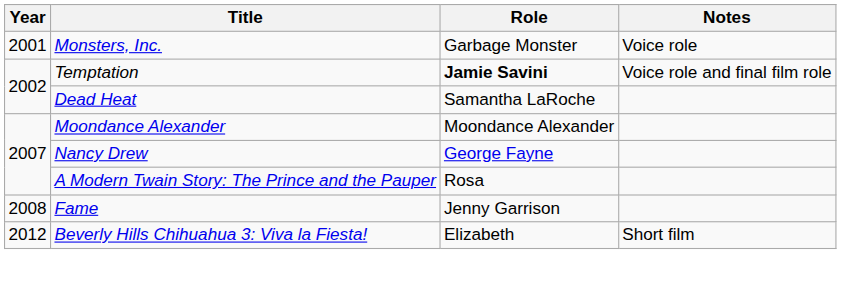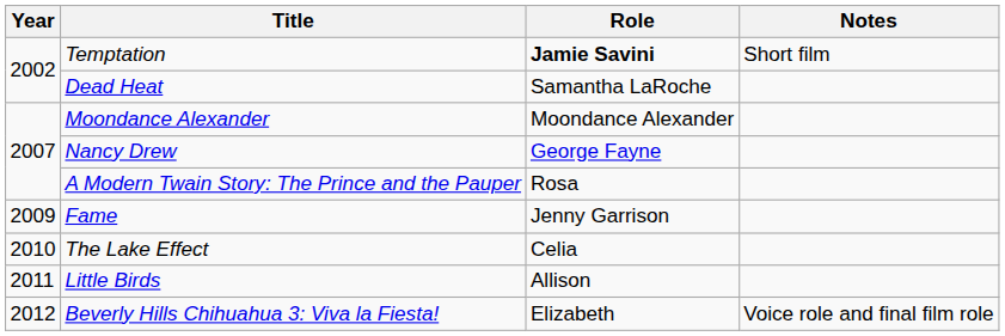 <table class="wikitable sortable">
 <tr>
 <th>Year</th>
 <th>Title</th>
 <th>Role</th>
 <th class="unsortable">Notes</th>
 </tr>
 <tr>
-<td>2001</td>
-<td><em><a href='#'>Monsters, Inc.</a></em></td>
-<td>Garbage Monster</td>
-<td>Voice role</td>
-</tr>
-<tr>
 <td rowspan=2>2002</td>
 <td><em>Temptation</em></td>
 <td><strong>Jamie Savini</strong></td>
-<td>Voice role and final film role</td>
+<td>Short film</td>
 </tr>
 <tr>
 <td><em><a href='#'>Dead Heat</a></em></td>
 <td>Samantha LaRoche</td>
 <td></td>
 </tr>
 <tr>
 <td rowspan=3>2007</td>
 <td><em><a href='#'>Moondance Alexander</a></em></td>
 <td>Moondance Alexander</td>
 <td></td>
 </tr>
 <tr>
 <td><em><a href='#'>Nancy Drew</a></em></td>
 <td><a href='#'>George Fayne</a></td>
 <td></td>
 </tr>
 <tr>
 <td><em><a href='#'>A Modern Twain Story: The Prince and the Pauper</a></em></td>
 <td>Rosa</td>
 <td></td>
 </tr>
 <tr>
-<td>2008</td>
+<td>2009</td>
 <td><em><a href='#'>Fame</a></em></td>
 <td>Jenny Garrison</td>
+<td></td>
+</tr>
+<tr>
+<td>2010</td>
+<td><em>The Lake Effect</em></td>
+<td>Celia</td>
+<td></td>
+</tr>
+<tr>
+<td>2011</td>
+<td><em><a href='#'>Little Birds</a></em></td>
+<td>Allison</td>
 <td></td>
 </tr>
 <tr>
 <td>2012</td>
 <td><em><a href='#'>Beverly Hills Chihuahua 3: Viva la Fiesta!</a></em></td>
 <td>Elizabeth</td>
-<td>Short film</td>
+<td>Voice role and final film role</td>
 </tr>
 </table>
